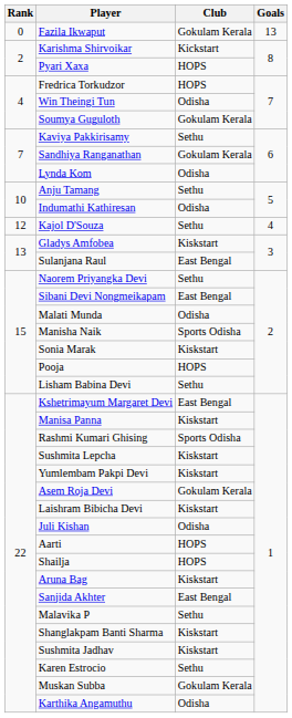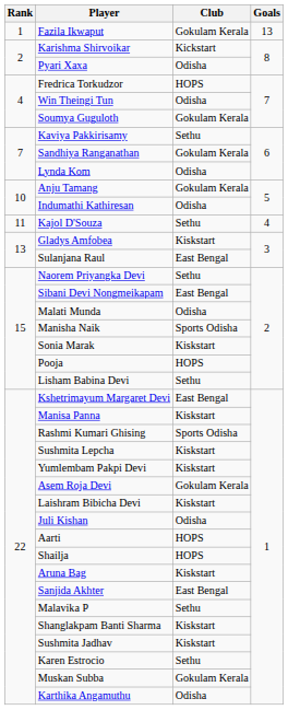 <table class="wikitable" style="text-align:center;">
 <tr>
 <th>Rank</th>
 <th>Player</th>
 <th>Club</th>
 <th>Goals</th>
 </tr>
 <tr>
-<td>0</td>
+<td>1</td>
 <td align=left> <a href='#'>Fazila Ikwaput</a></td>
 <td align=left>Gokulam Kerala</td>
 <td>13</td>
 </tr>
 <tr>
 <td rowspan="2">2</td>
 <td align="left"> <a href='#'>Karishma Shirvoikar</a></td>
 <td align="left">Kickstart</td>
 <td rowspan="2">8</td>
 </tr>
 <tr>
 <td align="left"> <a href='#'>Pyari Xaxa</a></td>
-<td align="left">HOPS</td>
+<td align="left">Odisha</td>
 </tr>
 <tr>
 <td rowspan="3">4</td>
 <td align="left"> Fredrica Torkudzor</td>
 <td align="left">HOPS</td>
 <td rowspan="3">7</td>
 </tr>
 <tr>
 <td align="left"> <a href='#'>Win Theingi Tun</a></td>
 <td align="left">Odisha</td>
 </tr>
 <tr>
 <td align="left"> <a href='#'>Soumya Guguloth</a></td>
 <td align="left">Gokulam Kerala</td>
 </tr>
 <tr>
 <td rowspan="3">7</td>
 <td align="left"> <a href='#'>Kaviya Pakkirisamy</a></td>
 <td align="left">Sethu</td>
 <td rowspan="3">6</td>
 </tr>
 <tr>
 <td align="left"> <a href='#'>Sandhiya Ranganathan</a></td>
 <td align="left">Gokulam Kerala</td>
 </tr>
 <tr>
 <td align="left"> <a href='#'>Lynda Kom</a></td>
 <td align="left">Odisha</td>
 </tr>
 <tr>
 <td rowspan="2">10</td>
 <td align="left"> <a href='#'>Anju Tamang</a></td>
-<td align="left">Sethu</td>
+<td align="left">Gokulam Kerala</td>
 <td rowspan="2">5</td>
 </tr>
 <tr>
 <td align="left"> <a href='#'>Indumathi Kathiresan</a></td>
 <td align="left">Odisha</td>
 </tr>
 <tr>
-<td rowspan="1">12</td>
+<td rowspan="1">11</td>
 <td align="left"> <a href='#'>Kajol D'Souza</a></td>
 <td align="left">Sethu</td>
 <td rowspan="1">4</td>
 </tr>
 <tr>
 <td rowspan="2">13</td>
 <td align="left"> <a href='#'>Gladys Amfobea</a></td>
 <td align="left">Kiskstart</td>
 <td rowspan="2">3</td>
 </tr>
 <tr>
 <td align="left"> Sulanjana Raul</td>
 <td align="left">East Bengal</td>
 </tr>
 <tr>
 <td rowspan="7">15</td>
 <td align="left"> <a href='#'>Naorem Priyangka Devi</a></td>
 <td align="left">Sethu</td>
 <td rowspan="7">2</td>
 </tr>
 <tr>
 <td align="left"> <a href='#'>Sibani Devi Nongmeikapam</a></td>
 <td align="left">East Bengal</td>
 </tr>
 <tr>
 <td align="left"> Malati Munda</td>
 <td align="left">Odisha</td>
 </tr>
 <tr>
 <td align="left"> Manisha Naik</td>
 <td align="left">Sports Odisha</td>
 </tr>
 <tr>
 <td align="left"> Sonia Marak</td>
 <td align="left">Kiskstart</td>
 </tr>
 <tr>
 <td align="left"> Pooja</td>
 <td align="left">HOPS</td>
 </tr>
 <tr>
 <td align="left"> Lisham Babina Devi</td>
 <td align="left">Sethu</td>
 </tr>
 <tr>
 <td rowspan="18">22</td>
 <td align="left"> <a href='#'>Kshetrimayum Margaret Devi</a></td>
 <td align="left">East Bengal</td>
 <td rowspan="18">1</td>
 </tr>
 <tr>
 <td align="left"> <a href='#'>Manisa Panna</a></td>
 <td align="left">Kiskstart</td>
 </tr>
 <tr>
 <td align="left"> Rashmi Kumari Ghising</td>
 <td align="left">Sports Odisha</td>
 </tr>
 <tr>
 <td align="left"> Sushmita Lepcha</td>
 <td align="left">Kiskstart</td>
 </tr>
 <tr>
 <td align="left"> Yumlembam Pakpi Devi</td>
 <td align="left">Kiskstart</td>
 </tr>
 <tr>
 <td align="left"> <a href='#'>Asem Roja Devi</a></td>
 <td align="left">Gokulam Kerala</td>
 </tr>
 <tr>
 <td align="left"> Laishram Bibicha Devi</td>
 <td align="left">Kiskstart</td>
 </tr>
 <tr>
 <td align="left"> <a href='#'>Juli Kishan</a></td>
 <td align="left">Odisha</td>
 </tr>
 <tr>
 <td align="left"> Aarti</td>
 <td align="left">HOPS</td>
 </tr>
 <tr>
 <td align="left"> Shailja</td>
 <td align="left">HOPS</td>
 </tr>
 <tr>
 <td align="left"> <a href='#'>Aruna Bag</a></td>
 <td align="left">Kiskstart</td>
 </tr>
 <tr>
 <td align="left"> <a href='#'>Sanjida Akhter</a></td>
 <td align="left">East Bengal</td>
 </tr>
 <tr>
 <td align="left"> Malavika P</td>
 <td align="left">Sethu</td>
 </tr>
 <tr>
 <td align="left"> Shanglakpam Banti Sharma</td>
 <td align="left">Kiskstart</td>
 </tr>
 <tr>
 <td align="left"> Sushmita Jadhav</td>
 <td align="left">Kiskstart</td>
 </tr>
 <tr>
 <td align="left"> Karen Estrocio</td>
 <td align="left">Sethu</td>
 </tr>
 <tr>
 <td align="left"> Muskan Subba</td>
 <td align="left">Gokulam Kerala</td>
 </tr>
 <tr>
 <td align="left"> <a href='#'>Karthika Angamuthu</a></td>
 <td align="left">Odisha</td>
 </tr>
 </table>
